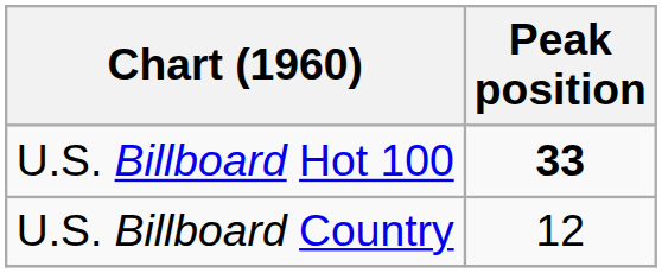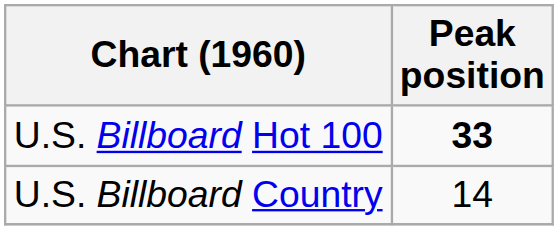 <table class="wikitable">
 <tr>
 <th>Chart (1960)</th>
 <th>Peak<br>position</th>
 </tr>
 <tr>
 <td>U.S. <em><a href='#'>Billboard</a></em> <a href='#'>Hot 100</a></td>
 <td style="text-align:center;"><strong>33</strong></td>
 </tr>
 <tr>
 <td>U.S. <em>Billboard</em> <a href='#'>Country</a></td>
-<td style="text-align:center;">12</td>
+<td style="text-align:center;">14</td>
 </tr>
 <tr>
 </tr>
 </table>
